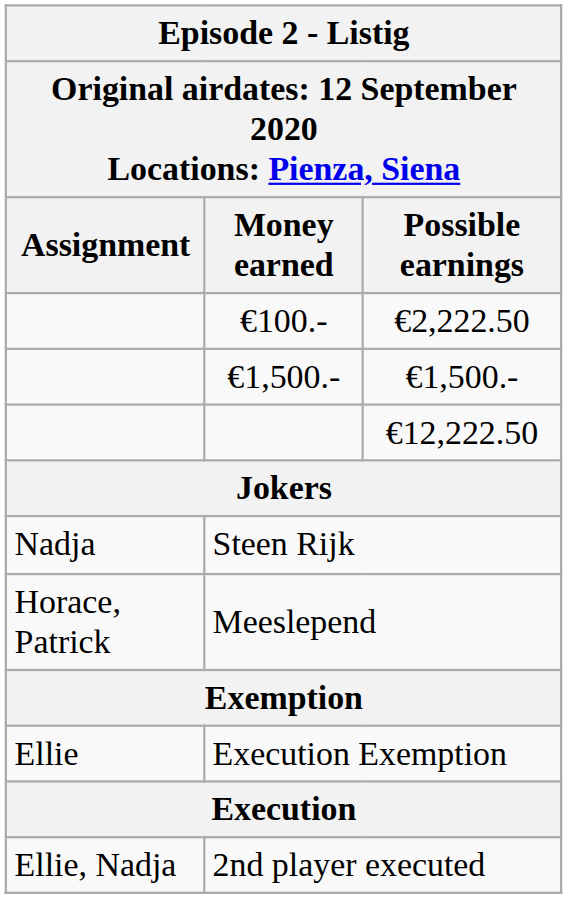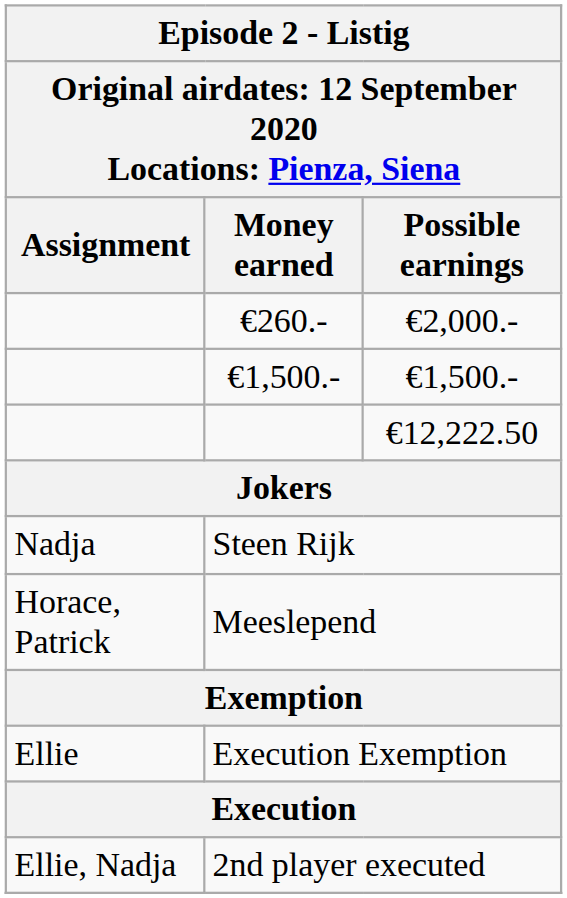 <table class="wikitable" align="right" style="font-size: 95%; margin: 10px; width:40%">
 <tr>
 <th colspan=3>Episode 2 - Listig</th>
 </tr>
 <tr>
 <th colspan=3>Original airdates: 12 September 2020<br>Locations: <a href='#'>Pienza, Siena</a></th>
 </tr>
 <tr>
 <th>Assignment</th>
 <th>Money earned</th>
 <th>Possible earnings</th>
 </tr>
 <tr>
 <td></td>
-<td align="center">€100.-</td>
-<td align="center">€2,222.50</td>
+<td align="center">€260.-</td>
+<td align="center">€2,000.-</td>
 </tr>
 <tr>
 <td></td>
 <td align="center">€1,500.-</td>
 <td align="center">€1,500.-</td>
 </tr>
 <tr>
 <td><strong></strong></td>
 <td align="center"><strong></strong></td>
 <td align="center">€12,222.50</td>
 </tr>
 <tr>
 <th colspan=3>Jokers</th>
 </tr>
 <tr>
 <td>Nadja</td>
 <td colspan=2>Steen Rijk</td>
 </tr>
 <tr>
 <td>Horace, Patrick</td>
 <td colspan=2>Meeslepend</td>
 </tr>
 <tr>
 <th colspan=3>Exemption</th>
 </tr>
 <tr>
 <td>Ellie</td>
 <td colspan=2>Execution Exemption</td>
 </tr>
 <tr>
 <th colspan=3>Execution</th>
 </tr>
 <tr>
 <td>Ellie, Nadja</td>
 <td colspan=2>2nd player executed</td>
 </tr>
 <tr>
 </tr>
 </table>
